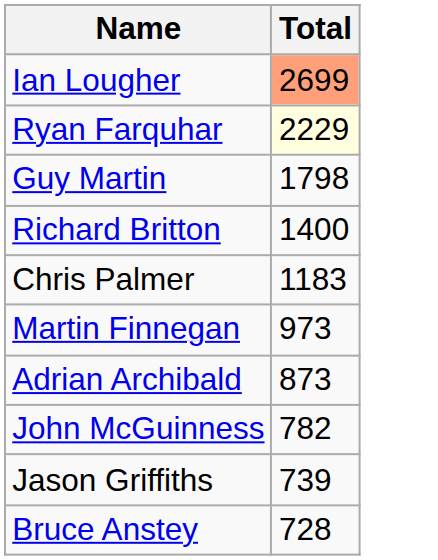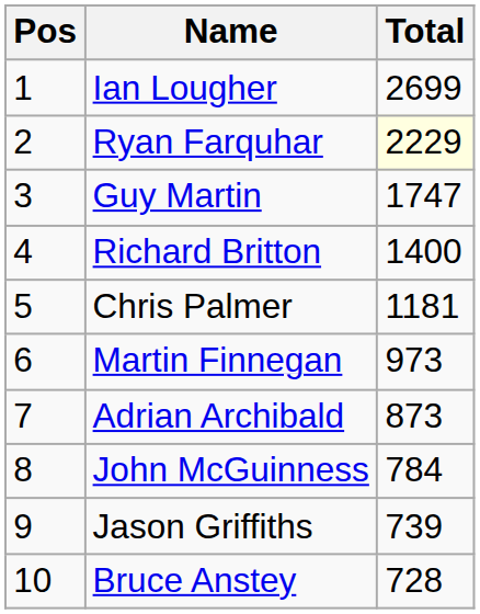 <table class="wikitable" border="1">
 <tr>
+<th>Pos</th>
 <th>Name</th>
 <th>Total</th>
 </tr>
 <tr>
+<td>1</td>
 <td><a href='#'>Ian Lougher</a></td>
-<td style="background: lightsalmon;">2699</td>
+<td>2699</td>
 </tr>
 <tr>
+<td>2</td>
 <td><a href='#'>Ryan Farquhar</a></td>
 <td style="background: lightyellow;">2229</td>
 </tr>
 <tr>
+<td>3</td>
 <td><a href='#'>Guy Martin</a></td>
-<td>1798</td>
+<td>1747</td>
 </tr>
 <tr>
+<td>4</td>
 <td><a href='#'>Richard Britton</a></td>
 <td>1400</td>
 </tr>
 <tr>
+<td>5</td>
 <td>Chris Palmer</td>
-<td>1183</td>
+<td>1181</td>
 </tr>
 <tr>
+<td>6</td>
 <td><a href='#'>Martin Finnegan</a></td>
 <td>973</td>
 </tr>
 <tr>
+<td>7</td>
 <td><a href='#'>Adrian Archibald</a></td>
 <td>873</td>
 </tr>
 <tr>
+<td>8</td>
 <td><a href='#'>John McGuinness</a></td>
-<td>782</td>
+<td>784</td>
 </tr>
 <tr>
+<td>9</td>
 <td>Jason Griffiths</td>
 <td>739</td>
 </tr>
 <tr>
+<td>10</td>
 <td><a href='#'>Bruce Anstey</a></td>
 <td>728</td>
 </tr>
 </table>
